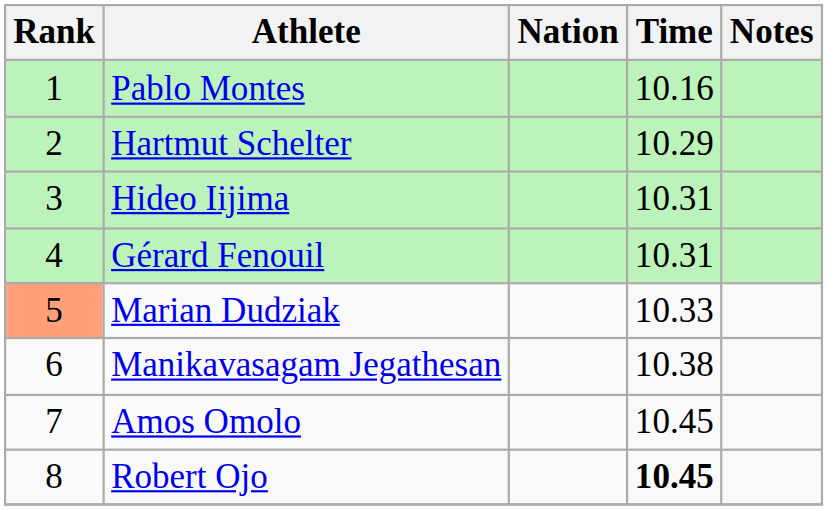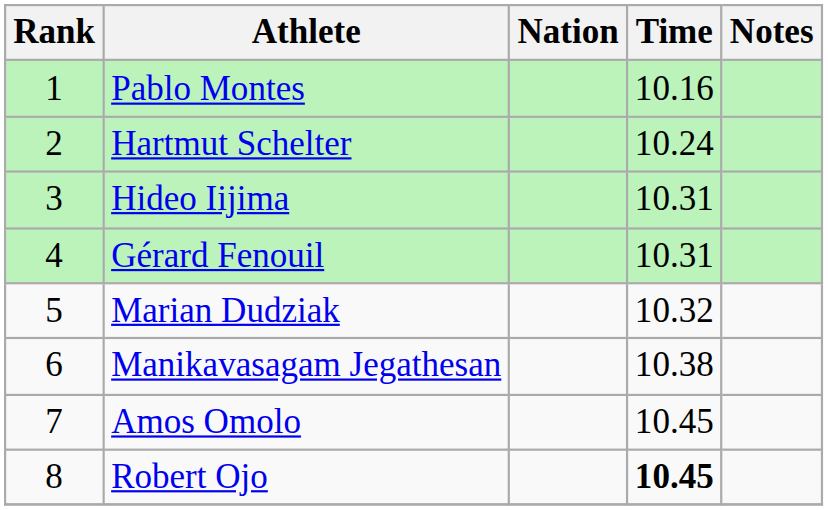 <table class="wikitable sortable" style="text-align:center">
 <tr>
 <th>Rank</th>
 <th>Athlete</th>
 <th>Nation</th>
 <th>Time</th>
 <th>Notes</th>
 </tr>
 <tr bgcolor=bbf3bb>
 <td>1</td>
 <td align=left><a href='#'>Pablo Montes</a></td>
 <td align=left></td>
 <td>10.16</td>
 <td></td>
 </tr>
 <tr bgcolor=bbf3bb>
 <td>2</td>
 <td align=left><a href='#'>Hartmut Schelter</a></td>
 <td align=left></td>
-<td>10.29</td>
+<td>10.24</td>
 <td></td>
 </tr>
 <tr bgcolor=bbf3bb>
 <td>3</td>
 <td align=left><a href='#'>Hideo Iijima</a></td>
 <td align=left></td>
 <td>10.31</td>
 <td></td>
 </tr>
 <tr bgcolor=bbf3bb>
 <td>4</td>
 <td align=left><a href='#'>Gérard Fenouil</a></td>
 <td align=left></td>
 <td>10.31</td>
 <td></td>
 </tr>
 <tr>
-<td style="background: lightsalmon;">5</td>
+<td>5</td>
 <td align=left><a href='#'>Marian Dudziak</a></td>
 <td align=left></td>
-<td>10.33</td>
+<td>10.32</td>
 <td></td>
 </tr>
 <tr>
 <td>6</td>
 <td align=left><a href='#'>Manikavasagam Jegathesan</a></td>
 <td align=left></td>
 <td>10.38</td>
 <td></td>
 </tr>
 <tr>
 <td>7</td>
 <td align=left><a href='#'>Amos Omolo</a></td>
 <td align=left></td>
 <td>10.45</td>
 <td></td>
 </tr>
 <tr>
 <td>8</td>
 <td align=left><a href='#'>Robert Ojo</a></td>
 <td align=left></td>
 <td><strong>10.45</strong></td>
 <td></td>
 </tr>
 <tr>
 </tr>
 </table>
